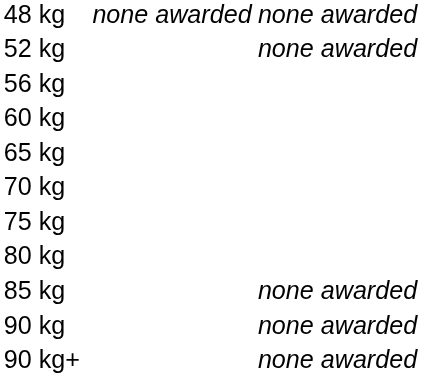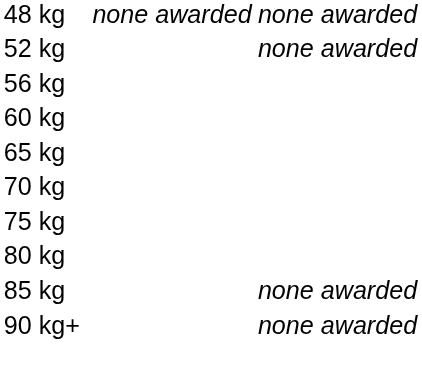 <table>
 <tr>
 <td>48 kg</td>
 <td></td>
 <td><em>none awarded</em></td>
 <td><em>none awarded</em></td>
 </tr>
 <tr>
 <td>52 kg</td>
 <td></td>
 <td></td>
 <td><em>none awarded</em></td>
 </tr>
 <tr>
 <td rowspan=2>56 kg</td>
 <td rowspan=2></td>
 <td rowspan=2></td>
 <td></td>
 </tr>
 <tr>
 <td></td>
 </tr>
 <tr>
 <td rowspan=2>60 kg</td>
 <td rowspan=2></td>
 <td rowspan=2></td>
 <td></td>
 </tr>
 <tr>
 <td></td>
 </tr>
 <tr>
 <td rowspan=2>65 kg</td>
 <td rowspan=2></td>
 <td rowspan=2></td>
 <td></td>
 </tr>
 <tr>
 <td></td>
 </tr>
 <tr>
 <td rowspan=2>70 kg</td>
 <td rowspan=2></td>
 <td rowspan=2></td>
 <td></td>
 </tr>
 <tr>
 <td></td>
 </tr>
 <tr>
 <td rowspan=2>75 kg</td>
 <td rowspan=2></td>
 <td rowspan=2></td>
 <td></td>
 </tr>
 <tr>
 <td></td>
 </tr>
 <tr>
 <td rowspan=2>80 kg</td>
 <td rowspan=2></td>
 <td rowspan=2></td>
 <td></td>
 </tr>
 <tr>
 <td></td>
 </tr>
 <tr>
 <td>85 kg</td>
 <td></td>
 <td></td>
 <td><em>none awarded</em></td>
 </tr>
 <tr>
-<td>90 kg</td>
-<td></td>
-<td></td>
-<td><em>none awarded</em></td>
-</tr>
-<tr>
 <td>90 kg+</td>
 <td></td>
 <td></td>
 <td><em>none awarded</em></td>
 </tr>
 <tr>
 </tr>
 </table>
